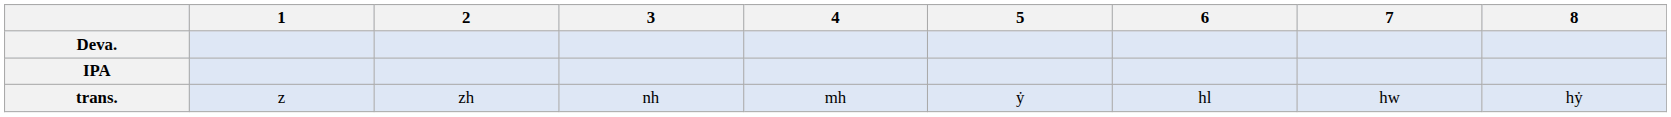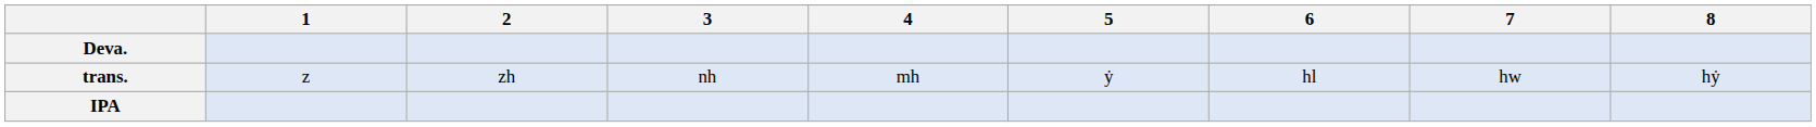 <table class="wikitable" border="0" width="100%" style="clear:both;">
 <tr bgcolor="#BECFEB" valign=center>
 <th width="11%"></th>
 <th width="11%">1</th>
 <th width="11%">2</th>
 <th width="11%">3</th>
 <th width="11%">4</th>
 <th width="11%">5</th>
 <th width="11%">6</th>
 <th width="11%">7</th>
 <th width="11%">8</th>
 </tr>
 <tr bgcolor="#DEE7F5" valign=center align="center">
 <th bgcolor="#BECFEB">Deva.</th>
 <td></td>
 <td></td>
 <td></td>
 <td></td>
 <td></td>
 <td></td>
 <td></td>
 <td></td>
 </tr>
 <tr bgcolor="#DEE7F5" valign=center align="center">
+<th bgcolor="#BECFEB">trans.</th>
+<td>z</td>
+<td>zh</td>
+<td>nh</td>
+<td>mh</td>
+<td>ẏ</td>
+<td>hl</td>
+<td>hw</td>
+<td>hẏ</td>
+</tr>
+<tr bgcolor="#DEE7F5" valign=center align="center">
 <th bgcolor="#BECFEB">IPA</th>
 <td></td>
 <td></td>
 <td></td>
 <td></td>
 <td></td>
 <td></td>
 <td></td>
 <td></td>
 </tr>
-<tr bgcolor="#DEE7F5" valign=center align="center">
-<th bgcolor="#BECFEB">trans.</th>
-<td>z</td>
-<td>zh</td>
-<td>nh</td>
-<td>mh</td>
-<td>ẏ</td>
-<td>hl</td>
-<td>hw</td>
-<td>hẏ</td>
-</tr>
 </table>
